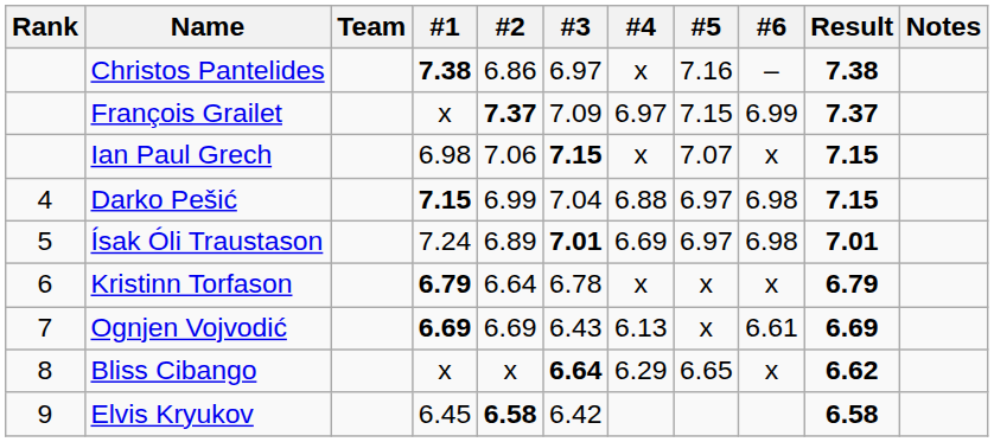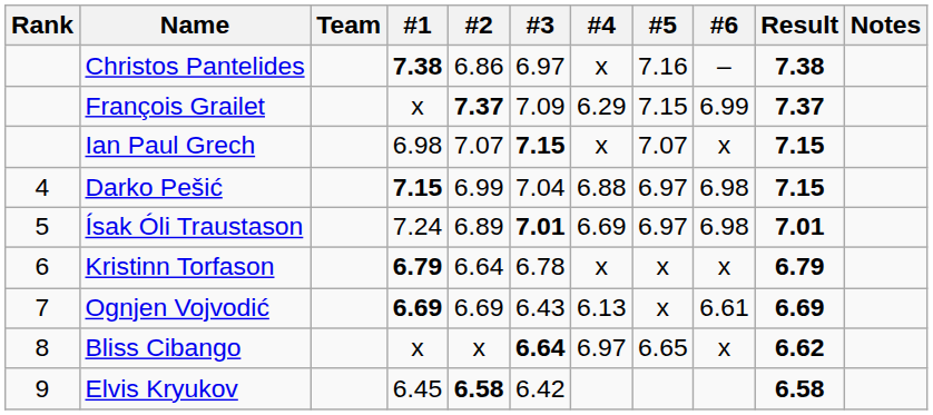 <table class="wikitable sortable" style="text-align:center">
 <tr>
 <th>Rank</th>
 <th>Name</th>
 <th>Team</th>
 <th>#1</th>
 <th>#2</th>
 <th>#3</th>
 <th>#4</th>
 <th>#5</th>
 <th>#6</th>
 <th>Result</th>
 <th>Notes</th>
 </tr>
 <tr>
 <td></td>
 <td align="left"><a href='#'>Christos Pantelides</a></td>
 <td align=left></td>
 <td><strong>7.38</strong></td>
 <td>6.86</td>
 <td>6.97</td>
 <td>x</td>
 <td>7.16</td>
 <td>–</td>
 <td><strong>7.38</strong></td>
 <td></td>
 </tr>
 <tr>
 <td></td>
 <td align="left"><a href='#'>François Grailet</a></td>
 <td align=left></td>
 <td>x</td>
 <td><strong>7.37</strong></td>
 <td>7.09</td>
-<td>6.97</td>
+<td>6.29</td>
 <td>7.15</td>
 <td>6.99</td>
 <td><strong>7.37</strong></td>
 <td></td>
 </tr>
 <tr>
 <td></td>
 <td align="left"><a href='#'>Ian Paul Grech</a></td>
 <td align=left></td>
 <td>6.98</td>
-<td>7.06</td>
+<td>7.07</td>
 <td><strong>7.15</strong></td>
 <td>x</td>
 <td>7.07</td>
 <td>x</td>
 <td><strong>7.15</strong></td>
 <td></td>
 </tr>
 <tr>
 <td>4</td>
 <td align="left"><a href='#'>Darko Pešić</a></td>
 <td align=left></td>
 <td><strong>7.15</strong></td>
 <td>6.99</td>
 <td>7.04</td>
 <td>6.88</td>
 <td>6.97</td>
 <td>6.98</td>
 <td><strong>7.15</strong></td>
 <td></td>
 </tr>
 <tr>
 <td>5</td>
 <td align="left"><a href='#'>Ísak Óli Traustason</a></td>
 <td align=left></td>
 <td>7.24</td>
 <td>6.89</td>
 <td><strong>7.01</strong></td>
 <td>6.69</td>
 <td>6.97</td>
 <td>6.98</td>
 <td><strong>7.01</strong></td>
 <td></td>
 </tr>
 <tr>
 <td>6</td>
 <td align="left"><a href='#'>Kristinn Torfason</a></td>
 <td align=left></td>
 <td><strong>6.79</strong></td>
 <td>6.64</td>
 <td>6.78</td>
 <td>x</td>
 <td>x</td>
 <td>x</td>
 <td><strong>6.79</strong></td>
 <td></td>
 </tr>
 <tr>
 <td>7</td>
 <td align="left"><a href='#'>Ognjen Vojvodić</a></td>
 <td align=left></td>
 <td><strong>6.69</strong></td>
 <td>6.69</td>
 <td>6.43</td>
 <td>6.13</td>
 <td>x</td>
 <td>6.61</td>
 <td><strong>6.69</strong></td>
 <td></td>
 </tr>
 <tr>
 <td>8</td>
 <td align="left"><a href='#'>Bliss Cibango</a></td>
 <td align=left></td>
 <td>x</td>
 <td>x</td>
 <td><strong>6.64</strong></td>
-<td>6.29</td>
+<td>6.97</td>
 <td>6.65</td>
 <td>x</td>
 <td><strong>6.62</strong></td>
 <td></td>
 </tr>
 <tr>
 <td>9</td>
 <td align="left"><a href='#'>Elvis Kryukov</a></td>
 <td align=left></td>
 <td>6.45</td>
 <td><strong>6.58</strong></td>
 <td>6.42</td>
 <td></td>
 <td></td>
 <td></td>
 <td><strong>6.58</strong></td>
 <td></td>
 </tr>
 </table>
